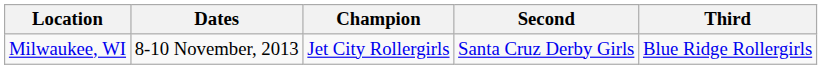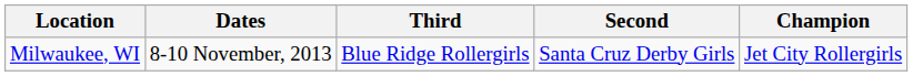 <table class="wikitable sortable">
 <tr>
 <th>Location</th>
 <th>Dates</th>
+<th>Third</th>
+<th>Second</th>
 <th>Champion</th>
-<th>Second</th>
-<th>Third</th>
 </tr>
 <tr>
 <td><a href='#'>Milwaukee, WI</a></td>
 <td>8-10 November, 2013</td>
+<td><a href='#'>Blue Ridge Rollergirls</a></td>
+<td><a href='#'>Santa Cruz Derby Girls</a></td>
 <td><a href='#'>Jet City Rollergirls</a></td>
-<td><a href='#'>Santa Cruz Derby Girls</a></td>
-<td><a href='#'>Blue Ridge Rollergirls</a></td>
 </tr>
 </table>
